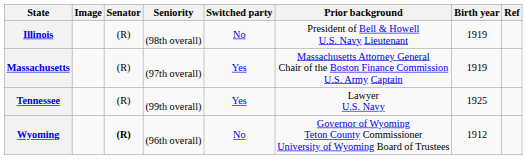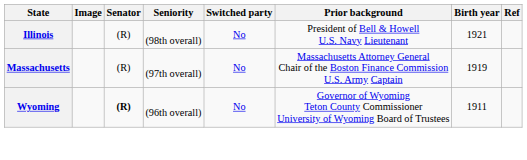 <table class="sortable wikitable" style="text-align:center">
 <tr>
 <th>State</th>
 <th>Image</th>
 <th>Senator</th>
 <th>Seniority</th>
 <th>Switched party</th>
 <th>Prior background</th>
 <th>Birth year</th>
 <th class=unsortable>Ref</th>
 </tr>
 <tr>
 <th><a href='#'>Illinois</a></th>
 <td></td>
 <td> (R)</td>
 <td><br>(98th overall)</td>
 <td><a href='#'>No</a><br></td>
 <td>President of <a href='#'>Bell & Howell</a><br><a href='#'>U.S. Navy</a> <a href='#'>Lieutenant</a></td>
-<td>1919</td>
+<td>1921</td>
 <td></td>
 </tr>
 <tr>
 <th><a href='#'>Massachusetts</a></th>
 <td></td>
 <td> (R)</td>
 <td><br>(97th overall)</td>
-<td><a href='#'>Yes</a><br></td>
+<td><a href='#'>No</a><br></td>
 <td><a href='#'>Massachusetts Attorney General</a><br>Chair of the <a href='#'>Boston Finance Commission</a><br><a href='#'>U.S. Army</a> <a href='#'>Captain</a></td>
 <td>1919</td>
-<td></td>
-</tr>
-<tr>
-<th><a href='#'>Tennessee</a></th>
-<td></td>
-<td> (R)</td>
-<td><br>(99th overall)</td>
-<td><a href='#'>Yes</a><br></td>
-<td>Lawyer<br><a href='#'>U.S. Navy</a></td>
-<td>1925</td>
 <td></td>
 </tr>
 <tr>
 <th><a href='#'>Wyoming</a></th>
 <td></td>
 <td><strong> (R)</strong></td>
 <td><br>(96th overall)</td>
 <td><a href='#'>No</a><br></td>
 <td><a href='#'>Governor of Wyoming</a><br><a href='#'>Teton County</a> Commissioner<br><a href='#'>University of Wyoming</a> Board of Trustees</td>
-<td>1912</td>
+<td>1911</td>
 <td></td>
 </tr>
 </table>
